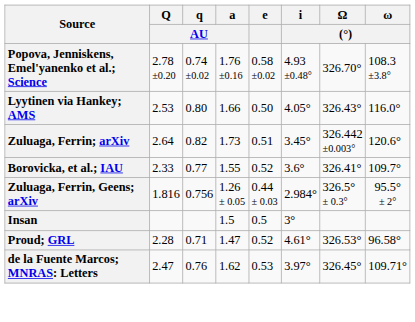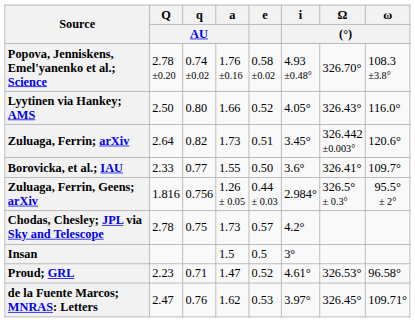 <table class=wikitable style="float:right; margin: .6em 0 0 .8em;">
 <tr align=left>
 <th rowspan=2 style="width: 180px;">Source</th>
 <th>Q</th>
 <th>q</th>
 <th>a</th>
 <th>e</th>
 <th>i</th>
 <th>Ω</th>
 <th>ω</th>
 </tr>
 <tr>
 <th colspan=3><a href='#'>AU</a></th>
 <th></th>
 <th colspan=3>(°)</th>
 </tr>
 <tr align=left>
 <th style="text-align: left;">Popova, Jenniskens, Emel'yanenko et al.; <a href='#'>Science</a></th>
 <td style="width: 35px;">2.78 <br><small>±0.20</small></td>
 <td style="width: 35px;">0.74 <br><small>±0.02</small></td>
 <td style="width: 35px;">1.76 <br><small>±0.16</small></td>
 <td style="width: 35px;">0.58 <br><small>±0.02</small></td>
 <td style="width: 35px;">4.93 <br><small>±0.48°</small></td>
 <td>326.70°</td>
 <td style="width: 45px;">108.3 <br><small>±3.8°</small></td>
 </tr>
 <tr style="text-align:left;">
 <th style="text-align: left;">Lyytinen via Hankey; <a href='#'>AMS</a></th>
-<td style="width: 35px;">2.53</td>
+<td style="width: 35px;">2.50</td>
 <td style="width: 35px;">0.80</td>
 <td style="width: 35px;">1.66</td>
-<td>0.50</td>
+<td style="width: 35px;">0.52</td>
 <td style="width: 35px;">4.05°</td>
 <td style="width: 45px;">326.43°</td>
 <td style="width: 45px;">116.0°</td>
 </tr>
 <tr style="text-align:left;">
 <th style="text-align: left;">Zuluaga, Ferrin; <a href='#'>arXiv</a></th>
 <td>2.64</td>
 <td>0.82</td>
 <td>1.73</td>
 <td>0.51</td>
 <td>3.45°</td>
 <td style="width: 45px;">326.442 <br><small>±0.003°</small></td>
 <td>120.6°</td>
 </tr>
 <tr style="text-align:left;">
 <th style="text-align: left;">Borovicka, et al.; <a href='#'>IAU</a></th>
 <td>2.33</td>
 <td>0.77</td>
 <td>1.55</td>
-<td style="width: 35px;">0.52</td>
+<td>0.50</td>
 <td>3.6°</td>
 <td>326.41°</td>
 <td>109.7°</td>
 </tr>
 <tr>
 <th style="text-align: left;">Zuluaga, Ferrin, Geens; <a href='#'>arXiv</a></th>
 <td>1.816</td>
 <td>0.756</td>
 <td align=upper>1.26 <br><small>± 0.05</small></td>
 <td>0.44 <br><small>± 0.03 </small></td>
 <td>2.984°</td>
 <td>326.5°<br><small>± 0.3°</small></td>
 <td align=center>95.5°<br><small>± 2°</small></td>
 </tr>
 <tr>
+<th style="text-align: left;">Chodas, Chesley; <a href='#'>JPL</a> via <a href='#'>Sky and Telescope</a></th>
+<td>2.78</td>
+<td>0.75</td>
+<td align=upper>1.73</td>
+<td>0.57</td>
+<td>4.2°</td>
+<td></td>
+<td align=center></td>
+</tr>
+<tr>
 <th style="text-align: left;">Insan</th>
 <td></td>
 <td></td>
 <td>1.5</td>
 <td>0.5</td>
 <td>3°</td>
 <td></td>
 <td></td>
 </tr>
 <tr style="text-align:left;">
 <th style="text-align: left;">Proud; <a href='#'>GRL</a></th>
-<td>2.28</td>
+<td>2.23</td>
 <td>0.71</td>
 <td>1.47</td>
 <td>0.52</td>
 <td>4.61°</td>
 <td>326.53°</td>
 <td>96.58°</td>
 </tr>
 <tr style="text-align:left;">
 <th style="text-align: left;">de la Fuente Marcos; <a href='#'>MNRAS</a>: Letters</th>
 <td>2.47</td>
 <td>0.76</td>
 <td>1.62</td>
 <td>0.53</td>
 <td>3.97°</td>
 <td>326.45°</td>
 <td>109.71°</td>
 </tr>
 </table>
